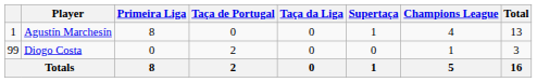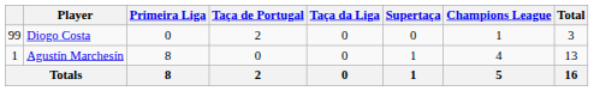 <table class="wikitable" style="text-align:center;">
 <tr>
 <th></th>
 <th>Player</th>
 <th><a href='#'>Primeira Liga</a></th>
 <th><a href='#'>Taça de Portugal</a></th>
 <th><a href='#'>Taça da Liga</a></th>
 <th><a href='#'>Supertaça</a></th>
 <th><a href='#'>Champions League</a></th>
 <th>Total</th>
 </tr>
 <tr>
+<td>99</td>
+<td align=left> <a href='#'>Diogo Costa</a></td>
+<td>0</td>
+<td>2</td>
+<td>0</td>
+<td>0</td>
+<td>1</td>
+<td>3</td>
+</tr>
+<tr>
 <td>1</td>
 <td align=left> <a href='#'>Agustín Marchesín</a></td>
 <td>8</td>
 <td>0</td>
 <td>0</td>
 <td>1</td>
 <td>4</td>
 <td>13</td>
-</tr>
-<tr>
-<td>99</td>
-<td align=left> <a href='#'>Diogo Costa</a></td>
-<td>0</td>
-<td>2</td>
-<td>0</td>
-<td>0</td>
-<td>1</td>
-<td>3</td>
 </tr>
 <tr>
 <th colspan=2>Totals</th>
 <th>8</th>
 <th>2</th>
 <th>0</th>
 <th>1</th>
 <th>5</th>
 <th>16</th>
 </tr>
 </table>
